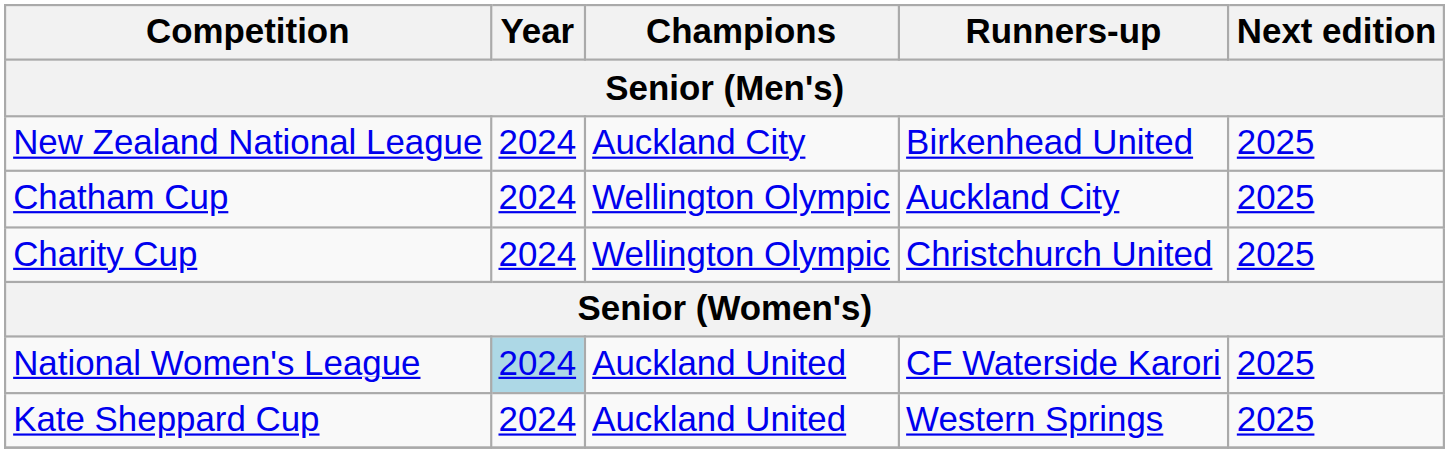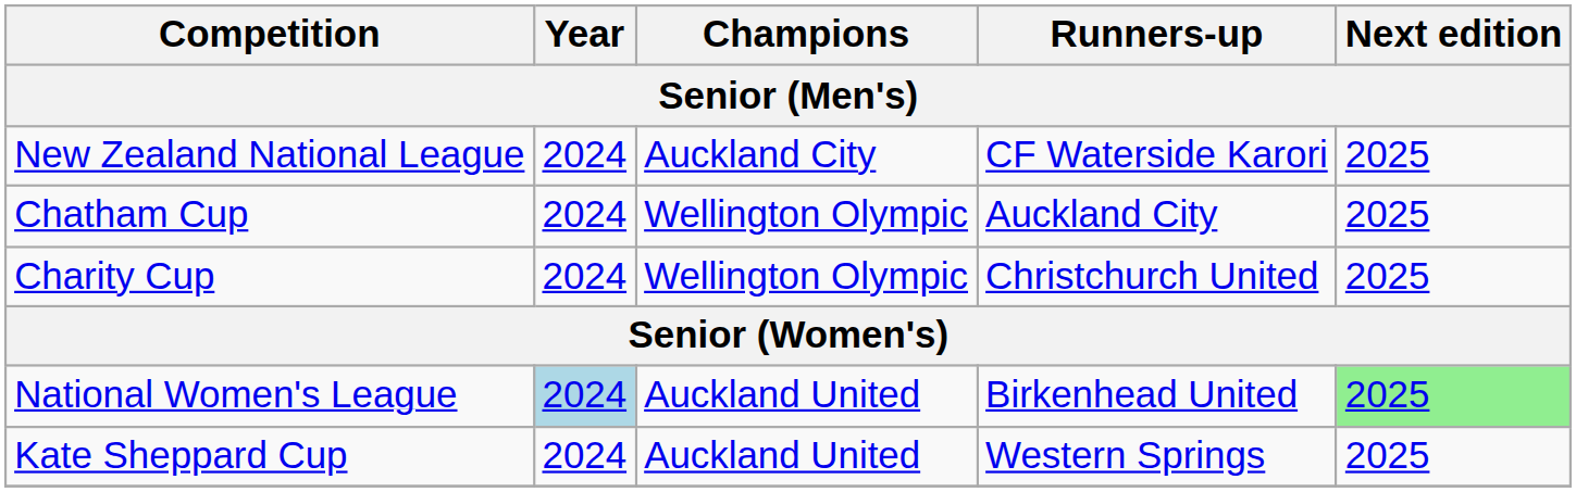 <table class="wikitable sortable">
 <tr>
 <th>Competition</th>
 <th>Year</th>
 <th>Champions</th>
 <th>Runners-up</th>
 <th>Next edition</th>
 </tr>
 <tr>
 <th colspan=6>Senior (Men's)</th>
 </tr>
 <tr>
 <td><a href='#'>New Zealand National League</a></td>
 <td><a href='#'>2024</a></td>
 <td><a href='#'>Auckland City</a></td>
-<td><a href='#'>Birkenhead United</a></td>
+<td><a href='#'>CF Waterside Karori</a></td>
 <td><a href='#'>2025</a></td>
 </tr>
 <tr>
 <td><a href='#'>Chatham Cup</a></td>
 <td><a href='#'>2024</a></td>
 <td><a href='#'>Wellington Olympic</a></td>
 <td><a href='#'>Auckland City</a></td>
 <td><a href='#'>2025</a></td>
 </tr>
 <tr>
 <td><a href='#'>Charity Cup</a></td>
 <td><a href='#'>2024</a></td>
 <td><a href='#'>Wellington Olympic</a></td>
 <td><a href='#'>Christchurch United</a></td>
 <td><a href='#'>2025</a></td>
 </tr>
 <tr>
 <th colspan=6>Senior (Women's)</th>
 </tr>
 <tr>
 <td><a href='#'>National Women's League</a></td>
 <td style="background: lightblue;"><a href='#'>2024</a></td>
 <td><a href='#'>Auckland United</a></td>
-<td><a href='#'>CF Waterside Karori</a></td>
-<td><a href='#'>2025</a></td>
+<td><a href='#'>Birkenhead United</a></td>
+<td style="background: lightgreen;"><a href='#'>2025</a></td>
 </tr>
 <tr>
 <td><a href='#'>Kate Sheppard Cup</a></td>
 <td><a href='#'>2024</a></td>
 <td><a href='#'>Auckland United</a></td>
 <td><a href='#'>Western Springs</a></td>
 <td><a href='#'>2025</a></td>
 </tr>
 <tr>
 </tr>
 </table>
